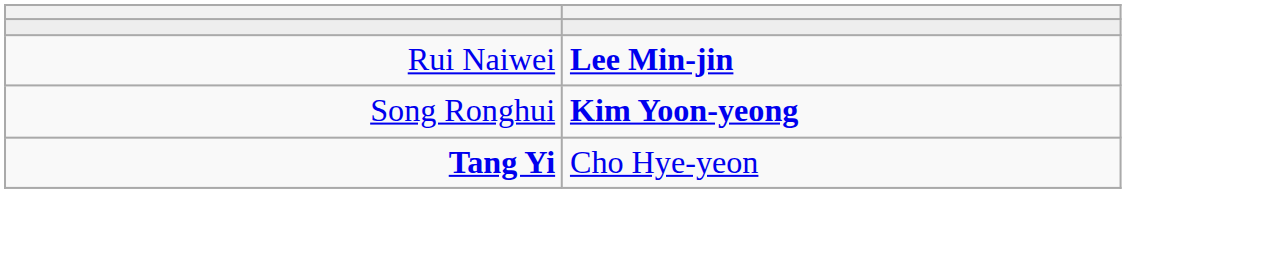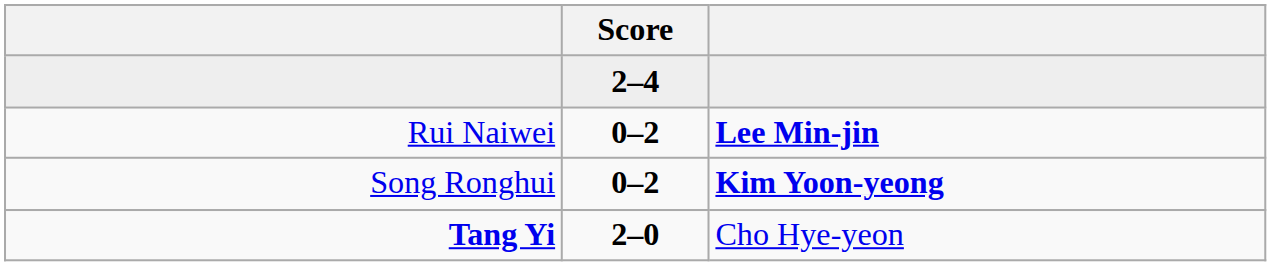 <table class="wikitable" style="text-align: center;">
 <tr>
 <th align="right" width="270"></th>
+<th width="65">Score</th>
 <th align="left" width="270"></th>
 </tr>
 <tr bgcolor=eeeeee>
 <td align=right></td>
+<td align=center><strong>2–4</strong></td>
 <td align=left><strong></strong></td>
 </tr>
 <tr>
 <td align=right><a href='#'>Rui Naiwei</a></td>
+<td align=center><strong>0–2</strong></td>
 <td align=left><strong><a href='#'>Lee Min-jin</a></strong></td>
 </tr>
 <tr>
 <td align=right><a href='#'>Song Ronghui</a></td>
+<td align=center><strong>0–2</strong></td>
 <td align=left><strong><a href='#'>Kim Yoon-yeong</a></strong></td>
 </tr>
 <tr>
 <td align=right><strong><a href='#'>Tang Yi</a></strong></td>
+<td align=center><strong>2–0</strong></td>
 <td align=left><a href='#'>Cho Hye-yeon</a></td>
 </tr>
 </table>
